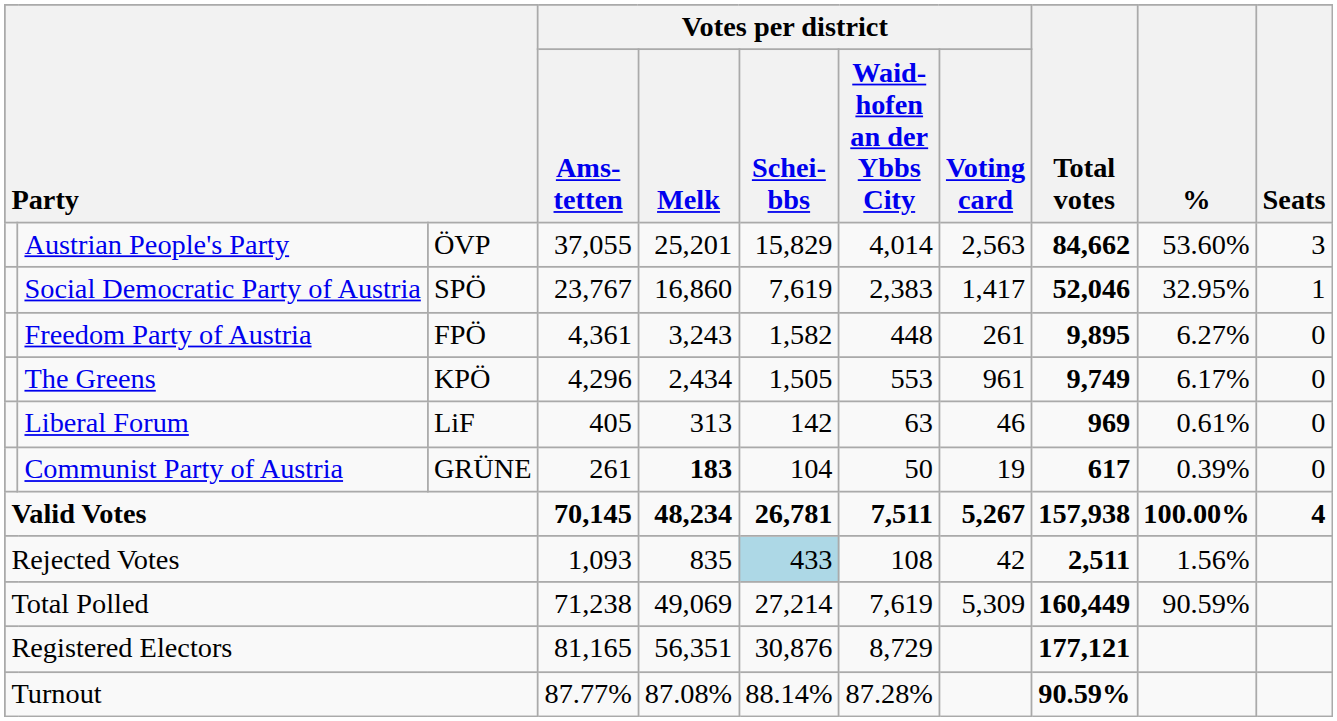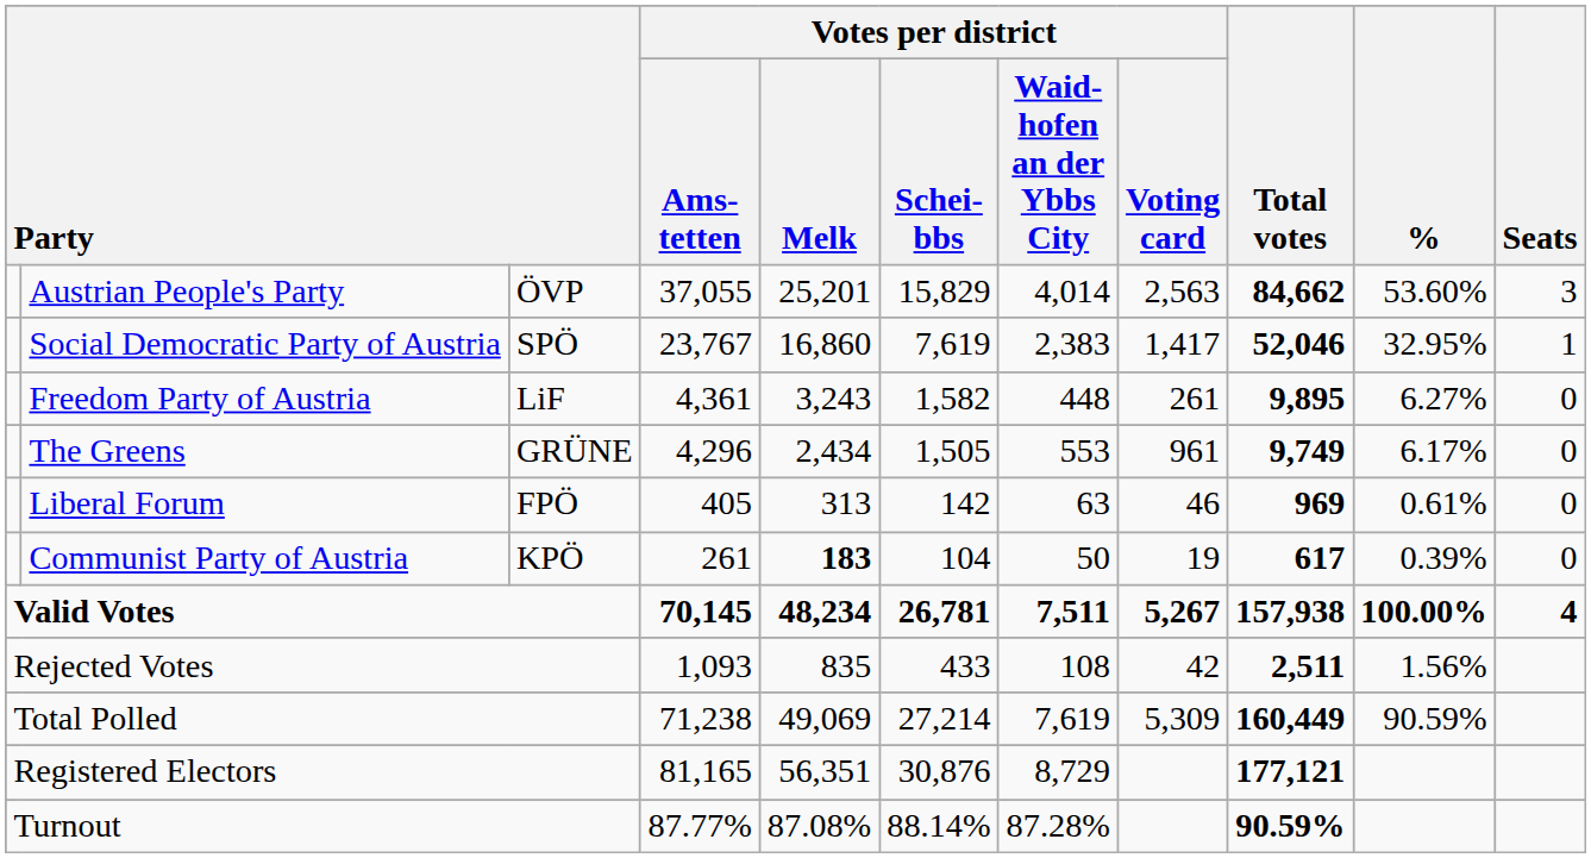 <table class="wikitable" border="1" style="text-align:right;">
 <tr>
 <th style="text-align:left;" valign=bottom rowspan=2 colspan=3>Party</th>
 <th colspan=5>Votes per district</th>
 <th align=center valign=bottom rowspan=2 width="50">Total<br>votes</th>
 <th align=center valign=bottom rowspan=2 width="50">%</th>
 <th align=center valign=bottom rowspan=2>Seats</th>
 </tr>
 <tr>
 <th align=center valign=bottom width="50"><a href='#'>Ams-<br>tetten</a></th>
 <th align=center valign=bottom width="50"><a href='#'>Melk</a></th>
 <th align=center valign=bottom width="50"><a href='#'>Schei-<br>bbs</a></th>
 <th align=center valign=bottom width="50"><a href='#'>Waid-<br>hofen<br>an der<br>Ybbs<br>City</a></th>
 <th align=center valign=bottom width="50"><a href='#'>Voting<br>card</a></th>
 </tr>
 <tr>
 <td></td>
 <td align=left><a href='#'>Austrian People's Party</a></td>
 <td align=left>ÖVP</td>
 <td>37,055</td>
 <td>25,201</td>
 <td>15,829</td>
 <td>4,014</td>
 <td>2,563</td>
 <td><strong>84,662</strong></td>
 <td>53.60%</td>
 <td>3</td>
 </tr>
 <tr>
 <td></td>
 <td align=left style="white-space: nowrap;"><a href='#'>Social Democratic Party of Austria</a></td>
 <td align=left>SPÖ</td>
 <td>23,767</td>
 <td>16,860</td>
 <td>7,619</td>
 <td>2,383</td>
 <td>1,417</td>
 <td><strong>52,046</strong></td>
 <td>32.95%</td>
 <td>1</td>
 </tr>
 <tr>
 <td></td>
 <td align=left><a href='#'>Freedom Party of Austria</a></td>
-<td align=left>FPÖ</td>
+<td align=left>LiF</td>
 <td>4,361</td>
 <td>3,243</td>
 <td>1,582</td>
 <td>448</td>
 <td>261</td>
 <td><strong>9,895</strong></td>
 <td>6.27%</td>
 <td>0</td>
 </tr>
 <tr>
 <td></td>
 <td align=left><a href='#'>The Greens</a></td>
-<td align=left>KPÖ</td>
+<td align=left>GRÜNE</td>
 <td>4,296</td>
 <td>2,434</td>
 <td>1,505</td>
 <td>553</td>
 <td>961</td>
 <td><strong>9,749</strong></td>
 <td>6.17%</td>
 <td>0</td>
 </tr>
 <tr>
 <td></td>
 <td align=left><a href='#'>Liberal Forum</a></td>
-<td align=left>LiF</td>
+<td align=left>FPÖ</td>
 <td>405</td>
 <td>313</td>
 <td>142</td>
 <td>63</td>
 <td>46</td>
 <td><strong>969</strong></td>
 <td>0.61%</td>
 <td>0</td>
 </tr>
 <tr>
 <td></td>
 <td align=left><a href='#'>Communist Party of Austria</a></td>
-<td align=left>GRÜNE</td>
+<td align=left>KPÖ</td>
 <td>261</td>
 <td><strong>183</strong></td>
 <td>104</td>
 <td>50</td>
 <td>19</td>
 <td><strong>617</strong></td>
 <td>0.39%</td>
 <td>0</td>
 </tr>
 <tr style="font-weight:bold">
 <td align=left colspan=3>Valid Votes</td>
 <td>70,145</td>
 <td>48,234</td>
 <td>26,781</td>
 <td>7,511</td>
 <td>5,267</td>
 <td>157,938</td>
 <td>100.00%</td>
 <td>4</td>
 </tr>
 <tr>
 <td align=left colspan=3>Rejected Votes</td>
 <td>1,093</td>
 <td>835</td>
-<td style="background: lightblue;">433</td>
+<td>433</td>
 <td>108</td>
 <td>42</td>
 <td><strong>2,511</strong></td>
 <td>1.56%</td>
 <td></td>
 </tr>
 <tr>
 <td align=left colspan=3>Total Polled</td>
 <td>71,238</td>
 <td>49,069</td>
 <td>27,214</td>
 <td>7,619</td>
 <td>5,309</td>
 <td><strong>160,449</strong></td>
 <td>90.59%</td>
 <td></td>
 </tr>
 <tr>
 <td align=left colspan=3>Registered Electors</td>
 <td>81,165</td>
 <td>56,351</td>
 <td>30,876</td>
 <td>8,729</td>
 <td></td>
 <td><strong>177,121</strong></td>
 <td></td>
 <td></td>
 </tr>
 <tr>
 <td align=left colspan=3>Turnout</td>
 <td>87.77%</td>
 <td>87.08%</td>
 <td>88.14%</td>
 <td>87.28%</td>
 <td></td>
 <td><strong>90.59%</strong></td>
 <td></td>
 <td></td>
 </tr>
 </table>
